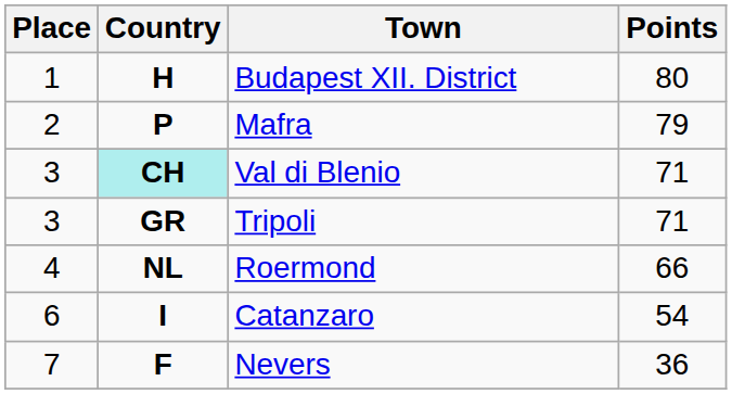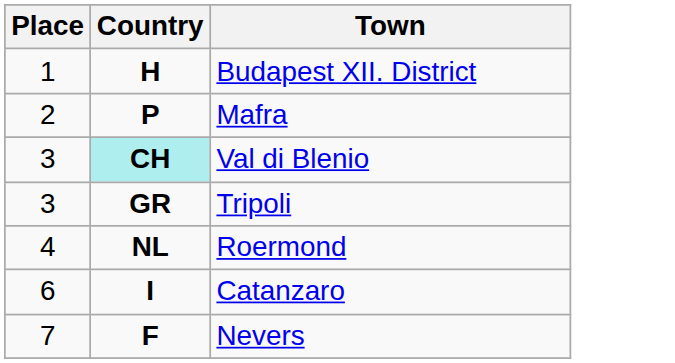 <table class="wikitable" style="text-align;">
 <tr>
 <th width="25">Place</th>
 <th width="25">Country</th>
 <th width="200">Town</th>
-<th width="25">Points</th>
 </tr>
 <tr>
 <td align="center">1</td>
 <td align="center"><strong>H</strong></td>
 <td align="left"><a href='#'>Budapest XII. District</a></td>
-<td align="center">80</td>
 </tr>
 <tr>
 <td align="center">2</td>
 <td align="center"><strong>P</strong></td>
 <td align="left"><a href='#'>Mafra</a></td>
-<td align="center">79</td>
 </tr>
 <tr>
 <td align="center">3</td>
 <td align="center" style="background: paleturquoise;"><strong>CH</strong></td>
 <td align="left"><a href='#'>Val di Blenio</a></td>
-<td align="center">71</td>
 </tr>
 <tr>
 <td align="center">3</td>
 <td align="center"><strong>GR</strong></td>
 <td align="left"><a href='#'>Tripoli</a></td>
-<td align="center">71</td>
 </tr>
 <tr>
 <td align="center">4</td>
 <td align="center"><strong>NL</strong></td>
 <td align="left"><a href='#'>Roermond</a></td>
-<td align="center">66</td>
 </tr>
 <tr>
 <td align="center">6</td>
 <td align="center"><strong>I</strong></td>
 <td align="left"><a href='#'>Catanzaro</a></td>
-<td align="center">54</td>
 </tr>
 <tr>
 <td align="center">7</td>
 <td align="center"><strong>F</strong></td>
 <td align="left"><a href='#'>Nevers</a></td>
-<td align="center">36</td>
 </tr>
 </table>
